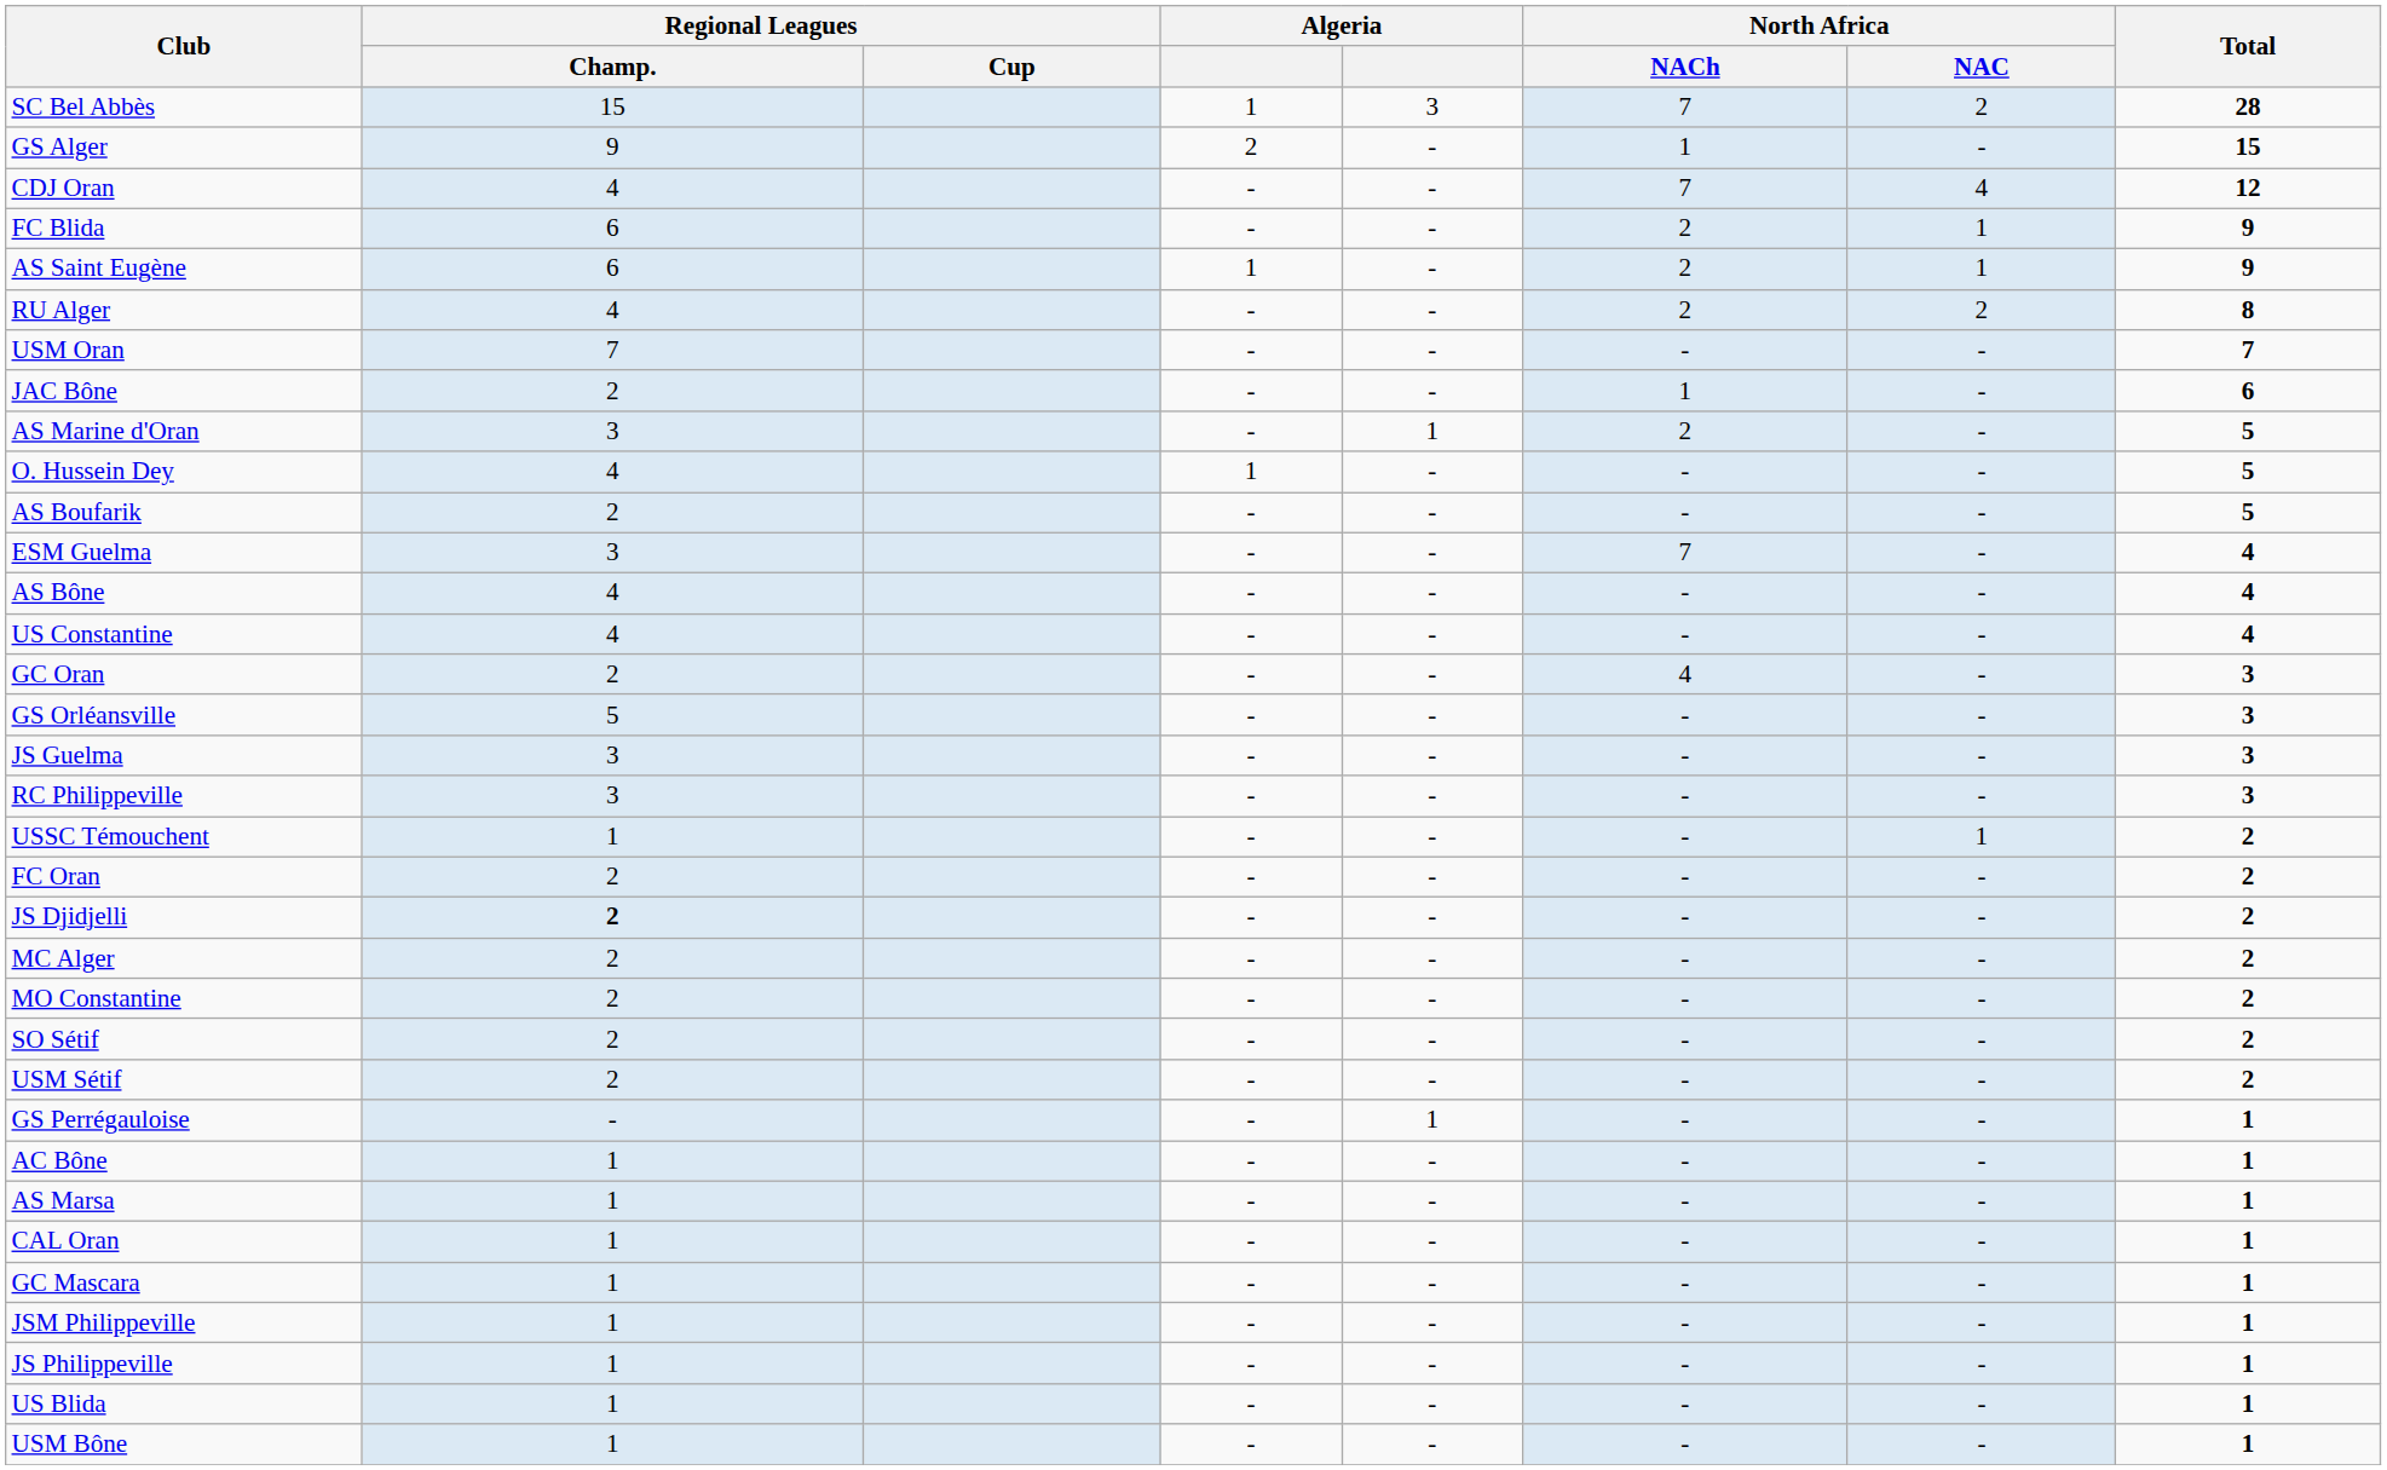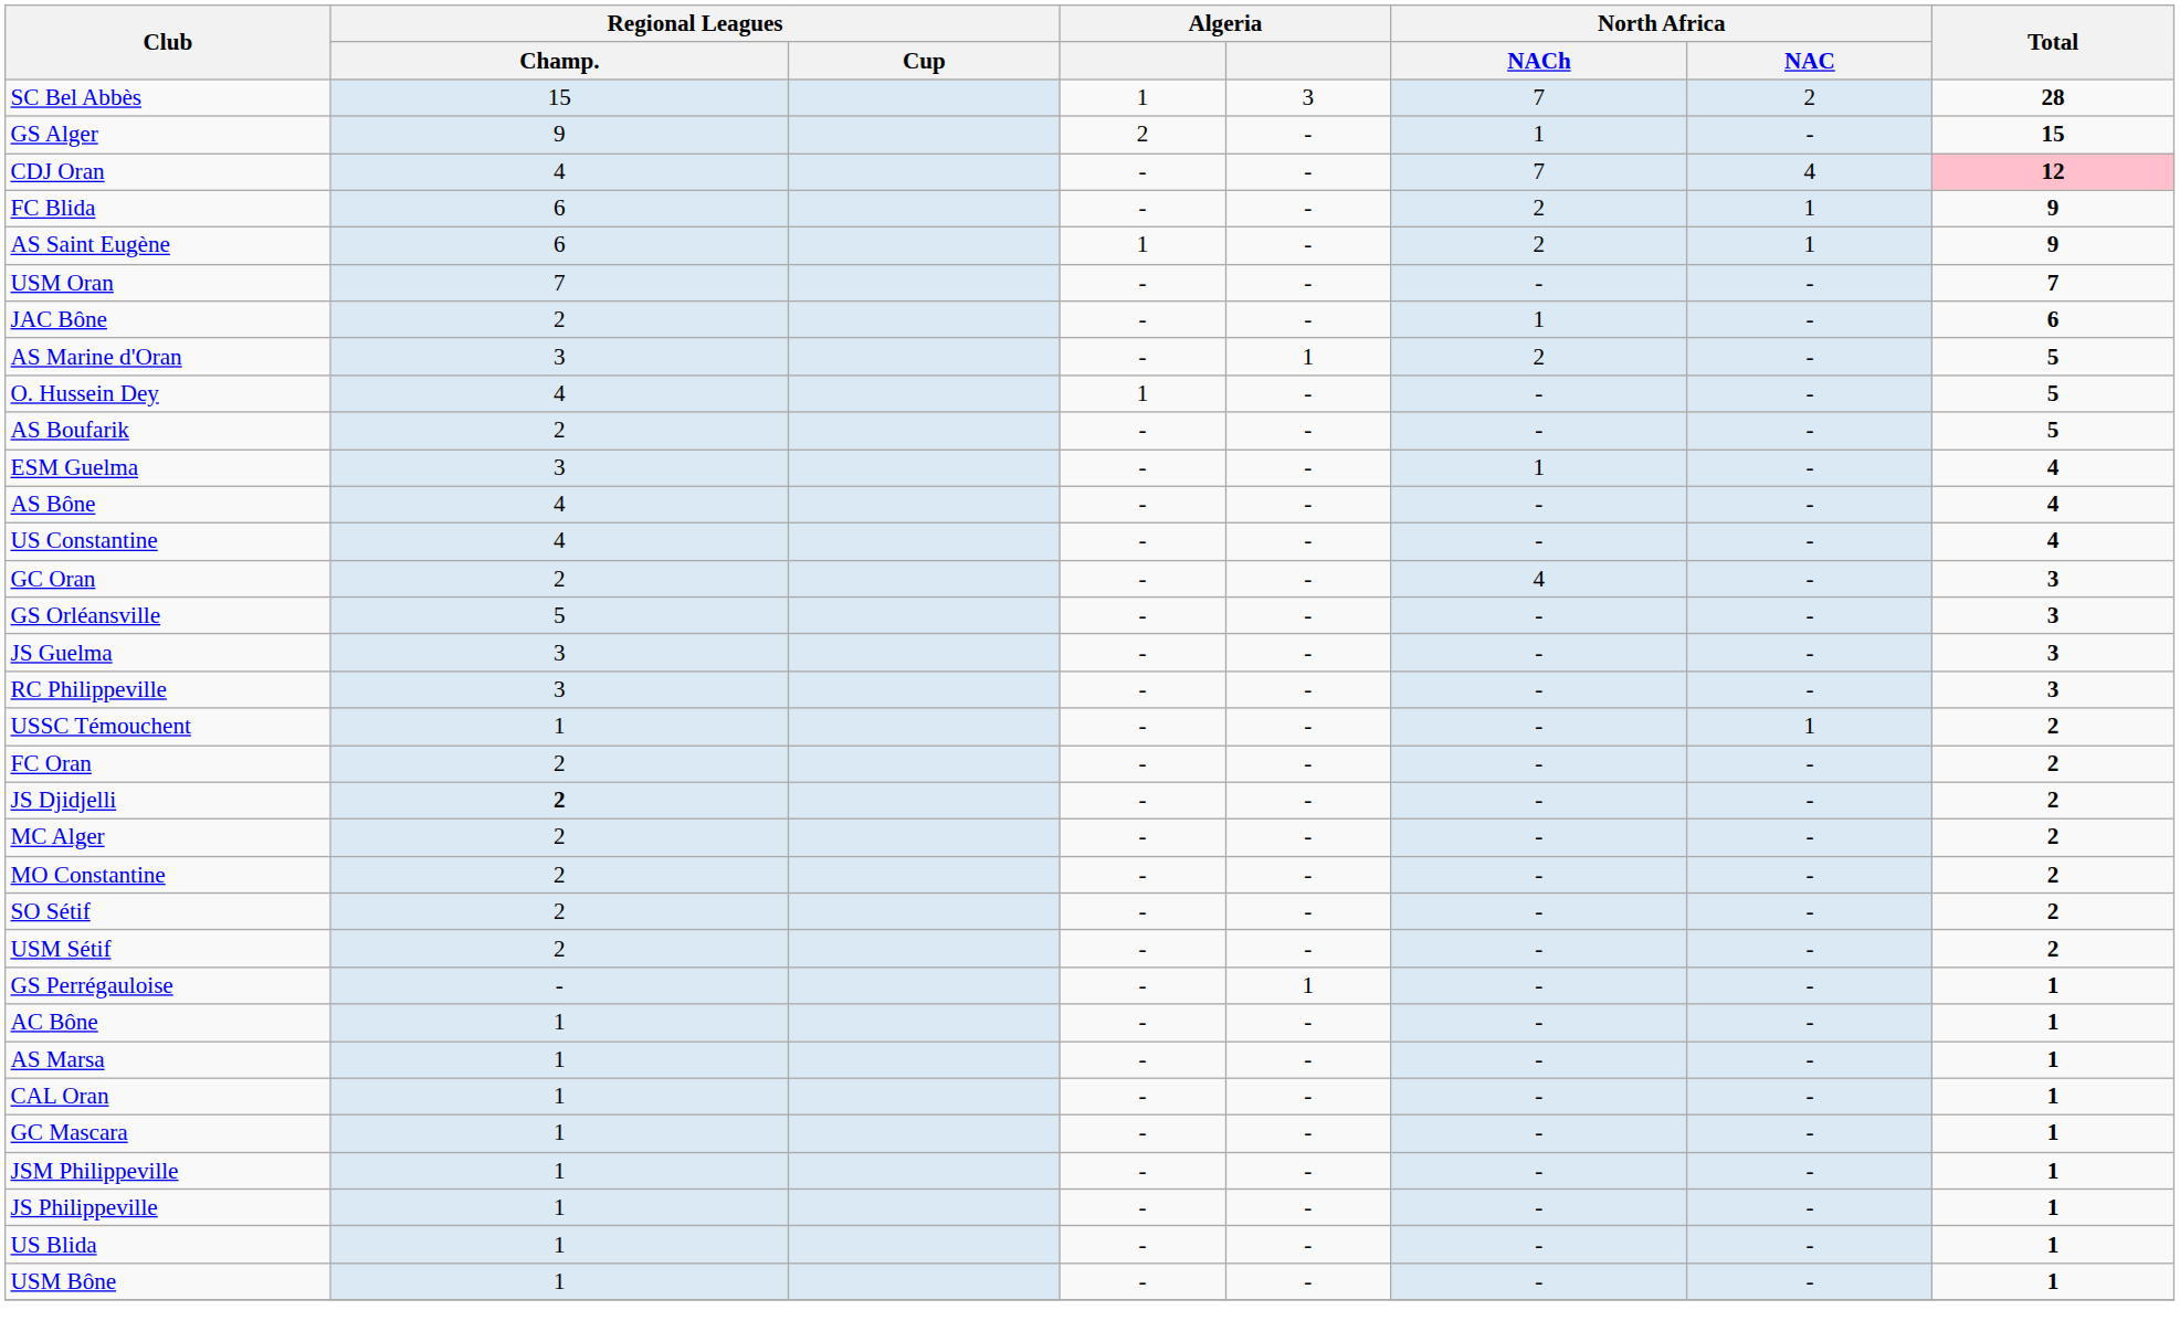 <table class="wikitable" style="text-align: center;" width=75%;>
 <tr>
 <th rowspan=2 width=15%>Club</th>
 <th colspan=2>Regional Leagues<br></th>
 <th colspan=2>Algeria</th>
 <th colspan=2>North Africa</th>
 <th rowspan=2>Total</th>
 </tr>
 <tr>
 <th width:5%>Champ.<br></th>
 <th width:5%>Cup<br></th>
 <th width:5%></th>
 <th width:5%></th>
 <th width:5%><a href='#'>NACh</a></th>
 <th width:5%><a href='#'>NAC</a></th>
 </tr>
 <tr>
 <td style="text-align:left;"><a href='#'>SC Bel Abbès</a></td>
 <td style="background-color:#dbe9f4;">15</td>
 <td style="background-color:#dbe9f4;"></td>
 <td>1</td>
 <td>3</td>
 <td style="background-color:#dbe9f4;">7</td>
 <td style="background-color:#dbe9f4;">2</td>
 <td><strong>28</strong></td>
 </tr>
 <tr>
 <td style="text-align:left;"><a href='#'>GS Alger</a></td>
 <td style="background-color:#dbe9f4;">9</td>
 <td style="background-color:#dbe9f4;"></td>
 <td>2</td>
 <td>-</td>
 <td style="background-color:#dbe9f4;">1</td>
 <td style="background-color:#dbe9f4;">-</td>
 <td><strong>15</strong></td>
 </tr>
 <tr>
 <td style="text-align:left;"><a href='#'>CDJ Oran</a></td>
 <td style="background-color:#dbe9f4;">4</td>
 <td style="background-color:#dbe9f4;"></td>
 <td>-</td>
 <td>-</td>
 <td style="background-color:#dbe9f4;">7</td>
 <td style="background-color:#dbe9f4;">4</td>
-<td><strong>12</strong></td>
+<td style="background: pink;"><strong>12</strong></td>
 </tr>
 <tr>
 <td style="text-align:left;"><a href='#'>FC Blida</a></td>
 <td style="background-color:#dbe9f4;">6</td>
 <td style="background-color:#dbe9f4;"></td>
 <td>-</td>
 <td>-</td>
 <td style="background-color:#dbe9f4;">2</td>
 <td style="background-color:#dbe9f4;">1</td>
 <td><strong>9</strong></td>
 </tr>
 <tr>
 <td style="text-align:left;"><a href='#'>AS Saint Eugène</a></td>
 <td style="background-color:#dbe9f4;">6</td>
 <td style="background-color:#dbe9f4;"></td>
 <td>1</td>
 <td>-</td>
 <td style="background-color:#dbe9f4;">2</td>
 <td style="background-color:#dbe9f4;">1</td>
 <td><strong>9</strong></td>
-</tr>
-<tr>
-<td style="text-align:left;"><a href='#'>RU Alger</a></td>
-<td style="background-color:#dbe9f4;">4</td>
-<td style="background-color:#dbe9f4;"></td>
-<td>-</td>
-<td>-</td>
-<td style="background-color:#dbe9f4;">2</td>
-<td style="background-color:#dbe9f4;">2</td>
-<td><strong>8</strong></td>
 </tr>
 <tr>
 <td style="text-align:left;"><a href='#'>USM Oran</a></td>
 <td style="background-color:#dbe9f4;">7</td>
 <td style="background-color:#dbe9f4;"></td>
 <td>-</td>
 <td>-</td>
 <td style="background-color:#dbe9f4;">-</td>
 <td style="background-color:#dbe9f4;">-</td>
 <td><strong>7</strong></td>
 </tr>
 <tr>
 <td style="text-align:left;"><a href='#'>JAC Bône</a></td>
 <td style="background-color:#dbe9f4;">2</td>
 <td style="background-color:#dbe9f4;"></td>
 <td>-</td>
 <td>-</td>
 <td style="background-color:#dbe9f4;">1</td>
 <td style="background-color:#dbe9f4;">-</td>
 <td><strong>6</strong></td>
 </tr>
 <tr>
 <td style="text-align:left;"><a href='#'>AS Marine d'Oran</a></td>
 <td style="background-color:#dbe9f4;">3</td>
 <td style="background-color:#dbe9f4;"></td>
 <td>-</td>
 <td>1</td>
 <td style="background-color:#dbe9f4;">2</td>
 <td style="background-color:#dbe9f4;">-</td>
 <td><strong>5</strong></td>
 </tr>
 <tr>
 <td style="text-align:left;"><a href='#'>O. Hussein Dey</a></td>
 <td style="background-color:#dbe9f4;">4</td>
 <td style="background-color:#dbe9f4;"></td>
 <td>1</td>
 <td>-</td>
 <td style="background-color:#dbe9f4;">-</td>
 <td style="background-color:#dbe9f4;">-</td>
 <td><strong>5</strong></td>
 </tr>
 <tr>
 <td style="text-align:left;"><a href='#'>AS Boufarik</a></td>
 <td style="background-color:#dbe9f4;">2</td>
 <td style="background-color:#dbe9f4;"></td>
 <td>-</td>
 <td>-</td>
 <td style="background-color:#dbe9f4;">-</td>
 <td style="background-color:#dbe9f4;">-</td>
 <td><strong>5</strong></td>
 </tr>
 <tr>
 <td style="text-align:left;"><a href='#'>ESM Guelma</a></td>
 <td style="background-color:#dbe9f4;">3</td>
 <td style="background-color:#dbe9f4;"></td>
 <td>-</td>
 <td>-</td>
-<td style="background-color:#dbe9f4;">7</td>
+<td style="background-color:#dbe9f4;">1</td>
 <td style="background-color:#dbe9f4;">-</td>
 <td><strong>4</strong></td>
 </tr>
 <tr>
 <td style="text-align:left;"><a href='#'>AS Bône</a></td>
 <td style="background-color:#dbe9f4;">4</td>
 <td style="background-color:#dbe9f4;"></td>
 <td>-</td>
 <td>-</td>
 <td style="background-color:#dbe9f4;">-</td>
 <td style="background-color:#dbe9f4;">-</td>
 <td><strong>4</strong></td>
 </tr>
 <tr>
 <td style="text-align:left;"><a href='#'>US Constantine</a></td>
 <td style="background-color:#dbe9f4;">4</td>
 <td style="background-color:#dbe9f4;"></td>
 <td>-</td>
 <td>-</td>
 <td style="background-color:#dbe9f4;">-</td>
 <td style="background-color:#dbe9f4;">-</td>
 <td><strong>4</strong></td>
 </tr>
 <tr>
 <td style="text-align:left;"><a href='#'>GC Oran</a></td>
 <td style="background-color:#dbe9f4;">2</td>
 <td style="background-color:#dbe9f4;"></td>
 <td>-</td>
 <td>-</td>
 <td style="background-color:#dbe9f4;">4</td>
 <td style="background-color:#dbe9f4;">-</td>
 <td><strong>3</strong></td>
 </tr>
 <tr>
 <td style="text-align:left;"><a href='#'>GS Orléansville</a></td>
 <td style="background-color:#dbe9f4;">5</td>
 <td style="background-color:#dbe9f4;"></td>
 <td>-</td>
 <td>-</td>
 <td style="background-color:#dbe9f4;">-</td>
 <td style="background-color:#dbe9f4;">-</td>
 <td><strong>3</strong></td>
 </tr>
 <tr>
 <td style="text-align:left;"><a href='#'>JS Guelma</a></td>
 <td style="background-color:#dbe9f4;">3</td>
 <td style="background-color:#dbe9f4;"></td>
 <td>-</td>
 <td>-</td>
 <td style="background-color:#dbe9f4;">-</td>
 <td style="background-color:#dbe9f4;">-</td>
 <td><strong>3</strong></td>
 </tr>
 <tr>
 <td style="text-align:left;"><a href='#'>RC Philippeville</a></td>
 <td style="background-color:#dbe9f4;">3</td>
 <td style="background-color:#dbe9f4;"></td>
 <td>-</td>
 <td>-</td>
 <td style="background-color:#dbe9f4;">-</td>
 <td style="background-color:#dbe9f4;">-</td>
 <td><strong>3</strong></td>
 </tr>
 <tr>
 <td style="text-align:left;"><a href='#'>USSC Témouchent</a></td>
 <td style="background-color:#dbe9f4;">1</td>
 <td style="background-color:#dbe9f4;"></td>
 <td>-</td>
 <td>-</td>
 <td style="background-color:#dbe9f4;">-</td>
 <td style="background-color:#dbe9f4;">1</td>
 <td><strong>2</strong></td>
 </tr>
 <tr>
 <td style="text-align:left;"><a href='#'>FC Oran</a></td>
 <td style="background-color:#dbe9f4;">2</td>
 <td style="background-color:#dbe9f4;"></td>
 <td>-</td>
 <td>-</td>
 <td style="background-color:#dbe9f4;">-</td>
 <td style="background-color:#dbe9f4;">-</td>
 <td><strong>2</strong></td>
 </tr>
 <tr>
 <td style="text-align:left;"><a href='#'>JS Djidjelli</a></td>
 <td style="background-color:#dbe9f4;"><strong>2</strong></td>
 <td style="background-color:#dbe9f4;"></td>
 <td>-</td>
 <td>-</td>
 <td style="background-color:#dbe9f4;">-</td>
 <td style="background-color:#dbe9f4;">-</td>
 <td><strong>2</strong></td>
 </tr>
 <tr>
 <td style="text-align:left;"><a href='#'>MC Alger</a></td>
 <td style="background-color:#dbe9f4;">2</td>
 <td style="background-color:#dbe9f4;"></td>
 <td>-</td>
 <td>-</td>
 <td style="background-color:#dbe9f4;">-</td>
 <td style="background-color:#dbe9f4;">-</td>
 <td><strong>2</strong></td>
 </tr>
 <tr>
 <td style="text-align:left;"><a href='#'>MO Constantine</a></td>
 <td style="background-color:#dbe9f4;">2</td>
 <td style="background-color:#dbe9f4;"></td>
 <td>-</td>
 <td>-</td>
 <td style="background-color:#dbe9f4;">-</td>
 <td style="background-color:#dbe9f4;">-</td>
 <td><strong>2</strong></td>
 </tr>
 <tr>
 <td style="text-align:left;"><a href='#'>SO Sétif</a></td>
 <td style="background-color:#dbe9f4;">2</td>
 <td style="background-color:#dbe9f4;"></td>
 <td>-</td>
 <td>-</td>
 <td style="background-color:#dbe9f4;">-</td>
 <td style="background-color:#dbe9f4;">-</td>
 <td><strong>2</strong></td>
 </tr>
 <tr>
 <td style="text-align:left;"><a href='#'>USM Sétif</a></td>
 <td style="background-color:#dbe9f4;">2</td>
 <td style="background-color:#dbe9f4;"></td>
 <td>-</td>
 <td>-</td>
 <td style="background-color:#dbe9f4;">-</td>
 <td style="background-color:#dbe9f4;">-</td>
 <td><strong>2</strong></td>
 </tr>
 <tr>
 <td style="text-align:left;"><a href='#'>GS Perrégauloise</a></td>
 <td style="background-color:#dbe9f4;">-</td>
 <td style="background-color:#dbe9f4;"></td>
 <td>-</td>
 <td>1</td>
 <td style="background-color:#dbe9f4;">-</td>
 <td style="background-color:#dbe9f4;">-</td>
 <td><strong>1</strong></td>
 </tr>
 <tr>
 <td style="text-align:left;"><a href='#'>AC Bône</a></td>
 <td style="background-color:#dbe9f4;">1</td>
 <td style="background-color:#dbe9f4;"></td>
 <td>-</td>
 <td>-</td>
 <td style="background-color:#dbe9f4;">-</td>
 <td style="background-color:#dbe9f4;">-</td>
 <td><strong>1</strong></td>
 </tr>
 <tr>
 <td style="text-align:left;"><a href='#'>AS Marsa</a></td>
 <td style="background-color:#dbe9f4;">1</td>
 <td style="background-color:#dbe9f4;"></td>
 <td>-</td>
 <td>-</td>
 <td style="background-color:#dbe9f4;">-</td>
 <td style="background-color:#dbe9f4;">-</td>
 <td><strong>1</strong></td>
 </tr>
 <tr>
 <td style="text-align:left;"><a href='#'>CAL Oran</a></td>
 <td style="background-color:#dbe9f4;">1</td>
 <td style="background-color:#dbe9f4;"></td>
 <td>-</td>
 <td>-</td>
 <td style="background-color:#dbe9f4;">-</td>
 <td style="background-color:#dbe9f4;">-</td>
 <td><strong>1</strong></td>
 </tr>
 <tr>
 <td style="text-align:left;"><a href='#'>GC Mascara</a></td>
 <td style="background-color:#dbe9f4;">1</td>
 <td style="background-color:#dbe9f4;"></td>
 <td>-</td>
 <td>-</td>
 <td style="background-color:#dbe9f4;">-</td>
 <td style="background-color:#dbe9f4;">-</td>
 <td><strong>1</strong></td>
 </tr>
 <tr>
 <td style="text-align:left;"><a href='#'>JSM Philippeville</a></td>
 <td style="background-color:#dbe9f4;">1</td>
 <td style="background-color:#dbe9f4;"></td>
 <td>-</td>
 <td>-</td>
 <td style="background-color:#dbe9f4;">-</td>
 <td style="background-color:#dbe9f4;">-</td>
 <td><strong>1</strong></td>
 </tr>
 <tr>
 <td style="text-align:left;"><a href='#'>JS Philippeville</a></td>
 <td style="background-color:#dbe9f4;">1</td>
 <td style="background-color:#dbe9f4;"></td>
 <td>-</td>
 <td>-</td>
 <td style="background-color:#dbe9f4;">-</td>
 <td style="background-color:#dbe9f4;">-</td>
 <td><strong>1</strong></td>
 </tr>
 <tr>
 <td style="text-align:left;"><a href='#'>US Blida</a></td>
 <td style="background-color:#dbe9f4;">1</td>
 <td style="background-color:#dbe9f4;"></td>
 <td>-</td>
 <td>-</td>
 <td style="background-color:#dbe9f4;">-</td>
 <td style="background-color:#dbe9f4;">-</td>
 <td><strong>1</strong></td>
 </tr>
 <tr>
 <td style="text-align:left;"><a href='#'>USM Bône</a></td>
 <td style="background-color:#dbe9f4;">1</td>
 <td style="background-color:#dbe9f4;"></td>
 <td>-</td>
 <td>-</td>
 <td style="background-color:#dbe9f4;">-</td>
 <td style="background-color:#dbe9f4;">-</td>
 <td><strong>1</strong></td>
 </tr>
 <tr>
 </tr>
 </table>
